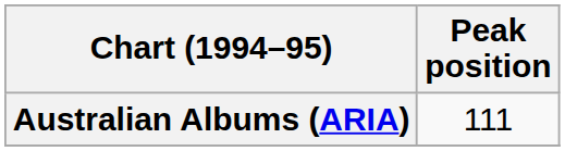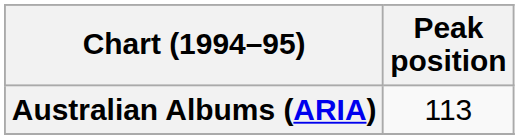 <table class="wikitable sortable plainrowheaders" style="text-align:center;">
 <tr>
 <th scope="col">Chart (1994–95)</th>
 <th scope="col">Peak<br>position</th>
 </tr>
 <tr>
 <th scope="row">Australian Albums (<a href='#'>ARIA</a>)</th>
-<td align="center">111</td>
+<td align="center">113</td>
 </tr>
 <tr>
 </tr>
 <tr>
 </tr>
 <tr>
 </tr>
 <tr>
 </tr>
 <tr>
 </tr>
 <tr>
 </tr>
 </table>
